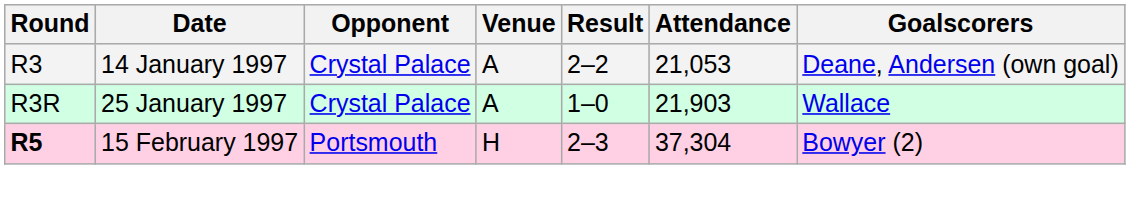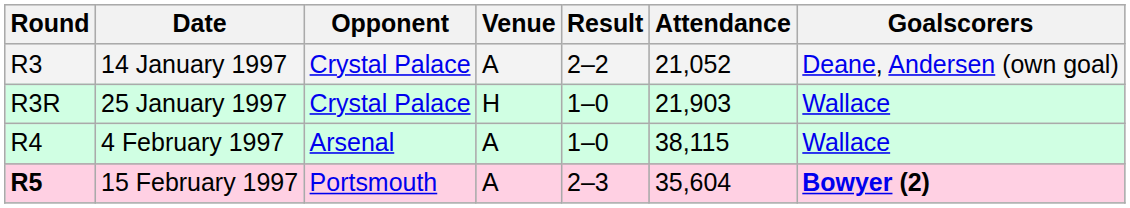 <table class="wikitable">
 <tr>
 <th>Round</th>
 <th>Date</th>
 <th>Opponent</th>
 <th>Venue</th>
 <th>Result</th>
 <th>Attendance</th>
 <th>Goalscorers</th>
 </tr>
 <tr style="background-color: #f3f3f3;">
 <td>R3</td>
 <td>14 January 1997</td>
 <td><a href='#'>Crystal Palace</a></td>
 <td>A</td>
 <td>2–2</td>
-<td>21,053</td>
+<td>21,052</td>
 <td><a href='#'>Deane</a>, <a href='#'>Andersen</a> (own goal)</td>
 </tr>
 <tr style="background-color: #d0ffe3;">
 <td>R3R</td>
 <td>25 January 1997</td>
 <td><a href='#'>Crystal Palace</a></td>
+<td>H</td>
+<td>1–0</td>
+<td>21,903</td>
+<td><a href='#'>Wallace</a></td>
+</tr>
+<tr style="background-color: #d0ffe3;">
+<td>R4</td>
+<td>4 February 1997</td>
+<td><a href='#'>Arsenal</a></td>
 <td>A</td>
 <td>1–0</td>
-<td>21,903</td>
+<td>38,115</td>
 <td><a href='#'>Wallace</a></td>
 </tr>
 <tr style="background-color: #ffd0e3;">
 <td><strong>R5</strong></td>
 <td>15 February 1997</td>
 <td><a href='#'>Portsmouth</a></td>
-<td>H</td>
+<td>A</td>
 <td>2–3</td>
-<td>37,304</td>
-<td><a href='#'>Bowyer</a> (2)</td>
+<td>35,604</td>
+<td><strong><a href='#'>Bowyer</a> (2)</strong></td>
 </tr>
 </table>
